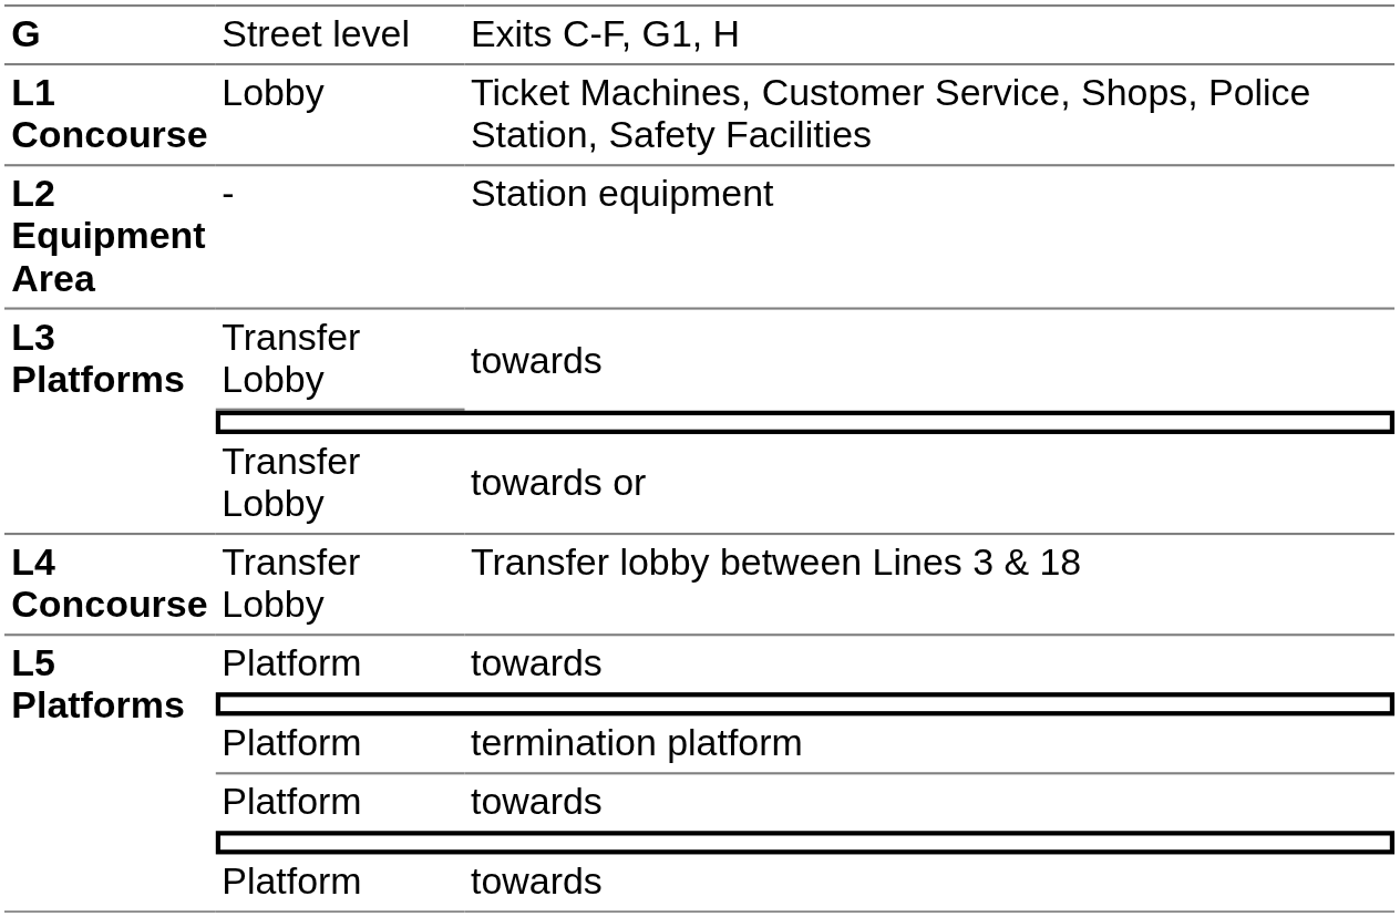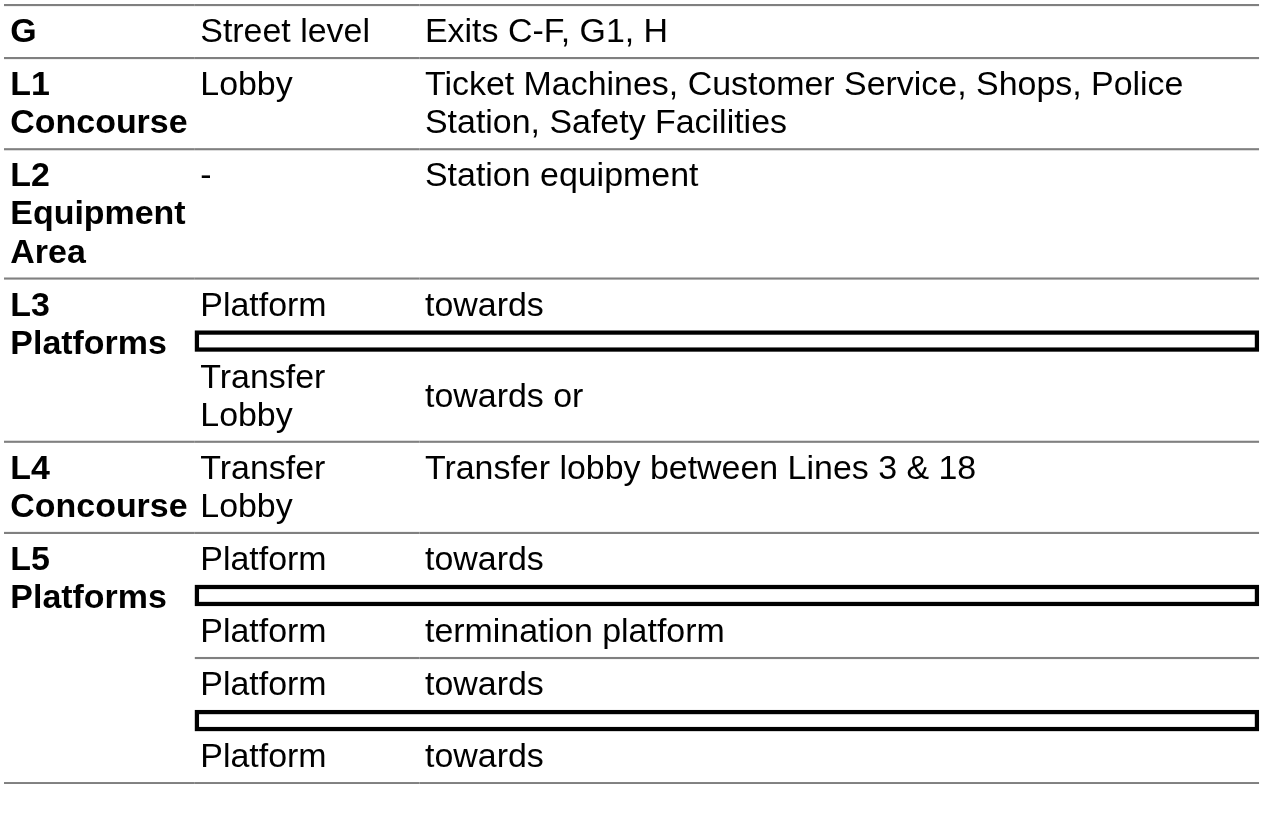 <table table border=0 cellspacing=0 cellpadding=3>
 <tr>
 <td style="border-top:solid 1px gray;" width=50 valign=top><strong>G</strong></td>
 <td style="border-top:solid 1px gray;" width=100 valign=top>Street level</td>
 <td style="border-top:solid 1px gray;" width=390 valign=top>Exits C-F, G1, H</td>
 </tr>
 <tr>
 <td style="border-bottom:solid 1px gray; border-top:solid 1px gray;" valign=top width=50><strong>L1<br>Concourse</strong></td>
 <td style="border-bottom:solid 1px gray; border-top:solid 1px gray;" valign=top width=100>Lobby</td>
 <td style="border-bottom:solid 1px gray; border-top:solid 1px gray;" valign=top width=390>Ticket Machines, Customer Service, Shops, Police Station, Safety Facilities</td>
 </tr>
 <tr>
 <td style="border-bottom:solid 1px gray;" width=50 valign=top><strong>L2<br>Equipment Area</strong></td>
 <td style="border-bottom:solid 1px gray;" width=100 valign=top>-</td>
 <td style="border-bottom:solid 1px gray;" width=390 valign=top>Station equipment</td>
 </tr>
 <tr>
 <td style="border-bottom:solid 1px gray;" rowspan=3 valign=top><strong>L3<br>Platforms</strong></td>
-<td style="border-bottom:solid 1px gray;" width=100 valign=top>Transfer Lobby</td>
+<td>Platform </td>
 <td>  towards  </td>
 </tr>
 <tr>
 <td style="border-right:solid 2px black;border-left:solid 2px black;border-top:solid 2px black;border-bottom:solid 2px black;text-align:center;" colspan=2></td>
 </tr>
 <tr>
 <td style="border-bottom:solid 1px gray;" width=100 valign=top>Transfer Lobby</td>
 <td style="border-bottom:solid 1px gray;"><span></span>  towards  or   </td>
 </tr>
 <tr>
 <td style="border-bottom:solid 1px gray;" width=50 valign=top><strong>L4<br>Concourse</strong></td>
 <td style="border-bottom:solid 1px gray;" width=100 valign=top>Transfer Lobby</td>
 <td style="border-bottom:solid 1px gray;" width=390 valign=top>Transfer lobby between Lines 3 & 18</td>
 </tr>
 <tr>
 <td style="border-bottom:solid 1px gray;" rowspan=6 valign=top><strong>L5<br>Platforms</strong></td>
 <td>Platform </td>
 <td>  towards  </td>
 </tr>
 <tr>
 <td style="border-right:solid 2px black;border-left:solid 2px black;border-top:solid 2px black;border-bottom:solid 2px black;text-align:center;" colspan=2></td>
 </tr>
 <tr>
 <td style="border-bottom:solid 1px gray;">Platform </td>
 <td style="border-bottom:solid 1px gray;">  termination platform</td>
 </tr>
 <tr>
 <td>Platform </td>
 <td> towards   </td>
 </tr>
 <tr>
 <td style="border-right:solid 2px black;border-left:solid 2px black;border-top:solid 2px black;border-bottom:solid 2px black;text-align:center;" colspan=2></td>
 </tr>
 <tr>
 <td style="border-bottom: solid 1px gray;">Platform </td>
 <td style="border-bottom: solid 1px gray;"> towards   </td>
 </tr>
 </table>
